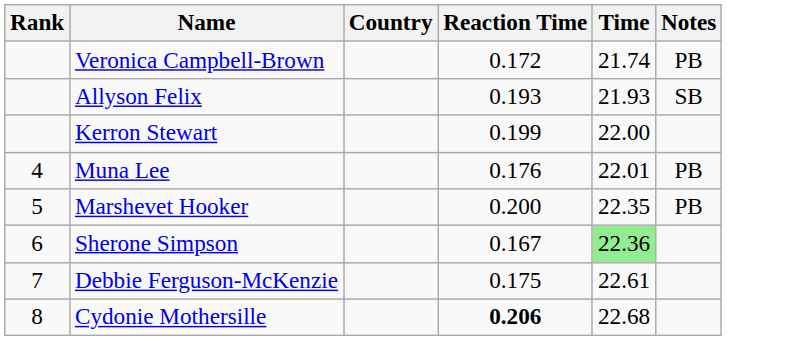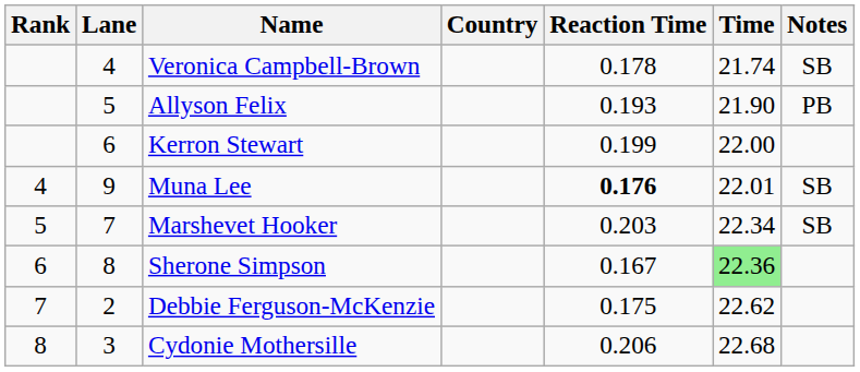 <table class="wikitable sortable" style="text-align:center">
 <tr>
 <th>Rank</th>
+<th>Lane</th>
 <th>Name</th>
 <th>Country</th>
 <th>Reaction Time</th>
 <th>Time</th>
 <th>Notes</th>
 </tr>
 <tr>
 <td></td>
+<td>4</td>
 <td align="left"><a href='#'>Veronica Campbell-Brown</a></td>
 <td align="left"></td>
-<td>0.172</td>
+<td>0.178</td>
 <td>21.74</td>
+<td>SB</td>
+</tr>
+<tr>
+<td></td>
+<td>5</td>
+<td align="left"><a href='#'>Allyson Felix</a></td>
+<td align="left"></td>
+<td>0.193</td>
+<td>21.90</td>
 <td>PB</td>
 </tr>
 <tr>
 <td></td>
-<td align="left"><a href='#'>Allyson Felix</a></td>
-<td align="left"></td>
-<td>0.193</td>
-<td>21.93</td>
-<td>SB</td>
-</tr>
-<tr>
-<td></td>
+<td>6</td>
 <td align="left"><a href='#'>Kerron Stewart</a></td>
 <td align="left"></td>
 <td>0.199</td>
 <td>22.00</td>
 <td></td>
 </tr>
 <tr>
 <td>4</td>
+<td>9</td>
 <td align="left"><a href='#'>Muna Lee</a></td>
 <td align="left"></td>
-<td>0.176</td>
+<td><strong>0.176</strong></td>
 <td>22.01</td>
-<td>PB</td>
+<td>SB</td>
 </tr>
 <tr>
 <td>5</td>
+<td>7</td>
 <td align="left"><a href='#'>Marshevet Hooker</a></td>
 <td align="left"></td>
-<td>0.200</td>
-<td>22.35</td>
-<td>PB</td>
+<td>0.203</td>
+<td>22.34</td>
+<td>SB</td>
 </tr>
 <tr>
 <td>6</td>
+<td>8</td>
 <td align="left"><a href='#'>Sherone Simpson</a></td>
 <td align="left"></td>
 <td>0.167</td>
 <td style="background: lightgreen;">22.36</td>
 <td></td>
 </tr>
 <tr>
 <td>7</td>
+<td>2</td>
 <td align="left"><a href='#'>Debbie Ferguson-McKenzie</a></td>
 <td align="left"></td>
 <td>0.175</td>
-<td>22.61</td>
+<td>22.62</td>
 <td></td>
 </tr>
 <tr>
 <td>8</td>
+<td>3</td>
 <td align="left"><a href='#'>Cydonie Mothersille</a></td>
 <td align="left"></td>
-<td><strong>0.206</strong></td>
+<td>0.206</td>
 <td>22.68</td>
 <td></td>
 </tr>
 </table>
